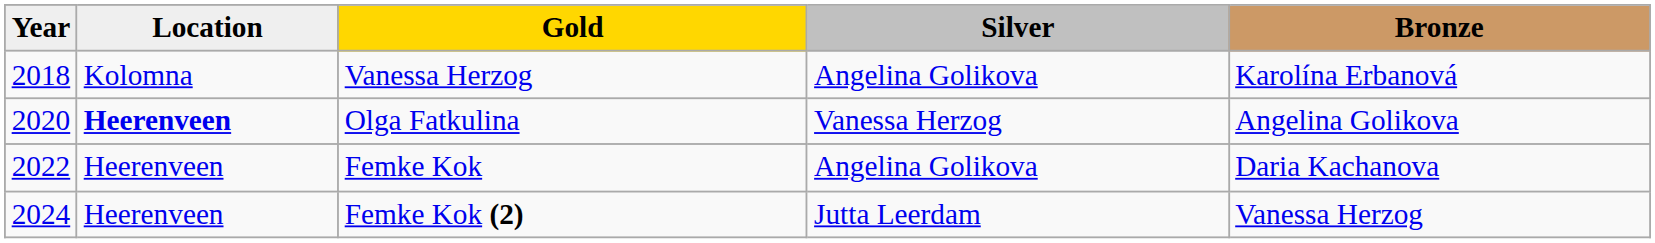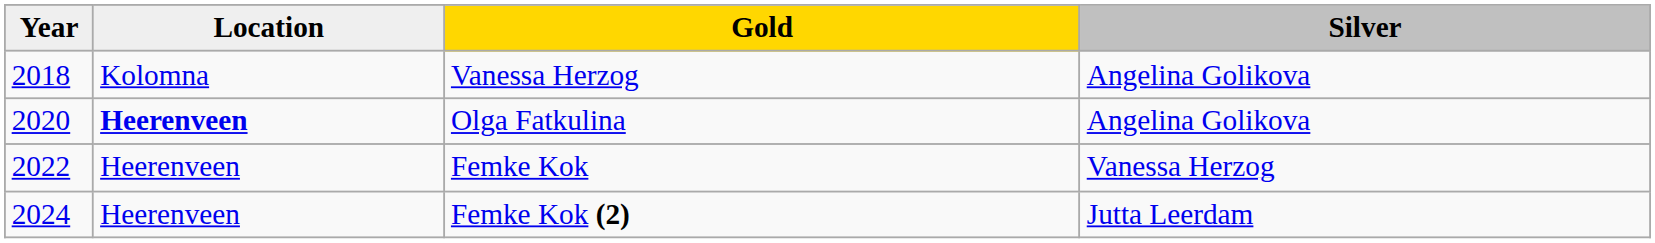 <table class="wikitable sortable" style="width:900px;">
 <tr>
 <th style="width:3%; background:#efefef;">Year</th>
 <th style="width:16%; background:#efefef;">Location</th>
 <th style="width:29%; background:gold">Gold</th>
 <th style="width:26%; background:silver">Silver</th>
-<th style="width:26%; background:#CC9966">Bronze</th>
 </tr>
 <tr>
 <td><a href='#'>2018</a></td>
 <td><a href='#'>Kolomna</a></td>
 <td> <a href='#'>Vanessa Herzog</a></td>
 <td> <a href='#'>Angelina Golikova</a></td>
-<td> <a href='#'>Karolína Erbanová</a></td>
 </tr>
 <tr>
 <td><a href='#'>2020</a></td>
 <td><strong><a href='#'>Heerenveen</a></strong></td>
 <td> <a href='#'>Olga Fatkulina</a></td>
-<td> <a href='#'>Vanessa Herzog</a></td>
 <td> <a href='#'>Angelina Golikova</a></td>
 </tr>
 <tr>
 <td><a href='#'>2022</a></td>
 <td><a href='#'>Heerenveen</a></td>
 <td> <a href='#'>Femke Kok</a></td>
-<td> <a href='#'>Angelina Golikova</a></td>
-<td> <a href='#'>Daria Kachanova</a></td>
+<td> <a href='#'>Vanessa Herzog</a></td>
 </tr>
 <tr>
 <td><a href='#'>2024</a></td>
 <td><a href='#'>Heerenveen</a></td>
 <td> <a href='#'>Femke Kok</a> <strong>(2)</strong></td>
 <td> <a href='#'>Jutta Leerdam</a></td>
-<td> <a href='#'>Vanessa Herzog</a></td>
 </tr>
 </table>
